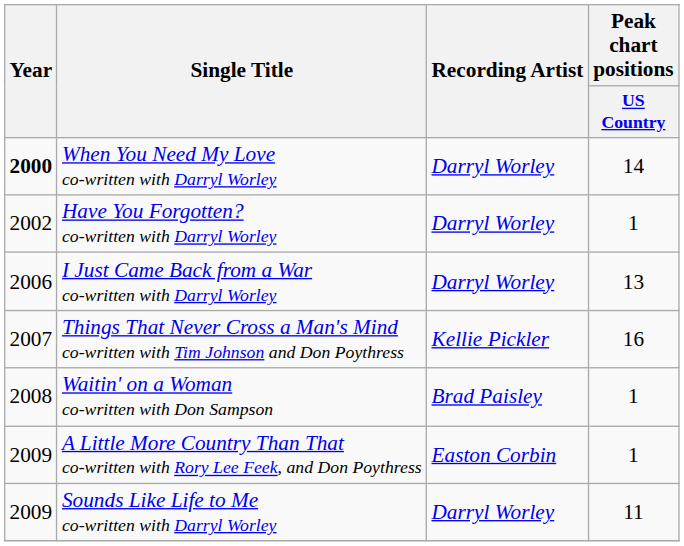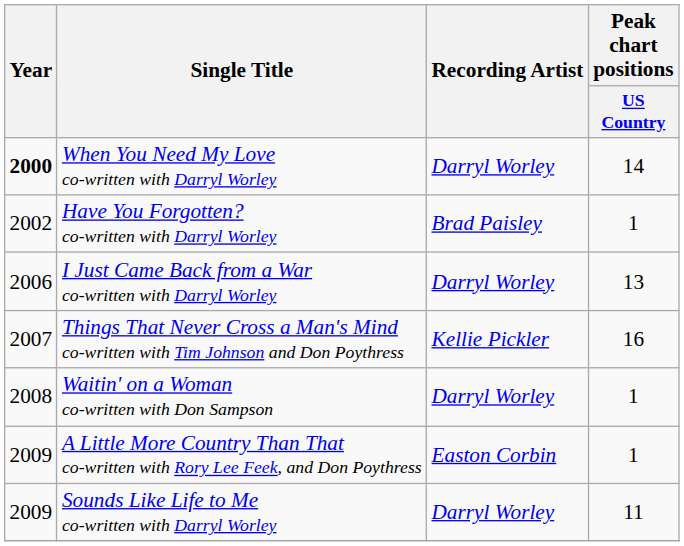 <table class="wikitable">
 <tr>
 <th rowspan="2">Year</th>
 <th rowspan="2">Single Title</th>
 <th rowspan="2">Recording Artist</th>
 <th colspan="1">Peak chart positions</th>
 </tr>
 <tr style="font-size:smaller;">
 <th width="40"><a href='#'>US Country</a></th>
 </tr>
 <tr>
 <td><strong>2000</strong></td>
 <td><em><a href='#'>When You Need My Love</a></em>  <br> <small><em>co-written with <a href='#'>Darryl Worley</a></em></small></td>
 <td><em><a href='#'>Darryl Worley</a></em></td>
 <td align="center">14</td>
 </tr>
 <tr>
 <td>2002</td>
 <td><em><a href='#'>Have You Forgotten?</a></em><br> <small><em>co-written with <a href='#'>Darryl Worley</a></em></small></td>
-<td><em><a href='#'>Darryl Worley</a></em></td>
+<td><em><a href='#'>Brad Paisley</a></em></td>
 <td align="center">1</td>
 </tr>
 <tr>
 <td>2006</td>
 <td><em><a href='#'>I Just Came Back from a War</a></em>  <br> <small><em>co-written with <a href='#'>Darryl Worley</a></em></small></td>
 <td><em><a href='#'>Darryl Worley</a></em></td>
 <td align="center">13</td>
 </tr>
 <tr>
 <td>2007</td>
 <td><em><a href='#'>Things That Never Cross a Man's Mind</a></em> <br> <small><em>co-written with <a href='#'>Tim Johnson</a> and  Don Poythress</em></small></td>
 <td><em><a href='#'>Kellie Pickler</a></em></td>
 <td align="center">16</td>
 </tr>
 <tr>
 <td>2008</td>
 <td><em><a href='#'>Waitin' on a Woman</a></em><br> <small><em>co-written with Don Sampson</em></small></td>
-<td><em><a href='#'>Brad Paisley</a></em></td>
+<td><em><a href='#'>Darryl Worley</a></em></td>
 <td align="center">1</td>
 </tr>
 <tr>
 <td>2009</td>
 <td><em><a href='#'>A Little More Country Than That</a></em><br> <small><em>co-written with <a href='#'>Rory Lee Feek</a>, and Don Poythress</em></small></td>
 <td><em><a href='#'>Easton Corbin</a></em></td>
 <td align="center">1</td>
 </tr>
 <tr>
 <td>2009</td>
 <td><em><a href='#'>Sounds Like Life to Me</a></em> <br> <small><em>co-written with <a href='#'>Darryl Worley</a></em></small></td>
 <td><em><a href='#'>Darryl Worley</a></em></td>
 <td align="center">11</td>
 </tr>
 <tr>
 </tr>
 </table>
